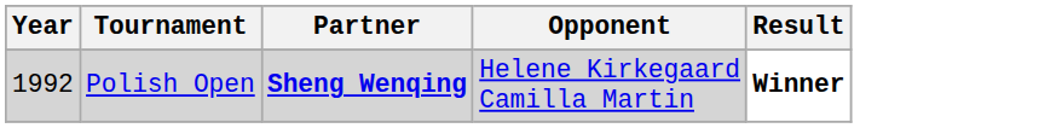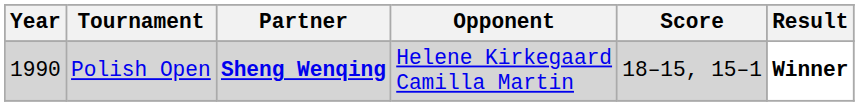 <table class="sortable wikitable" style="font-size: 90%;">
 <tr>
 <th>Year</th>
 <th>Tournament</th>
 <th>Partner</th>
 <th>Opponent</th>
+<th>Score</th>
 <th>Result</th>
 </tr>
 <tr style="background:#D5D5D5">
-<td align="center">1992</td>
+<td align="center">1990</td>
 <td align="left"><a href='#'>Polish Open</a></td>
 <td align="left"><strong> <a href='#'>Sheng Wenqing</a></strong></td>
 <td align="left"> <a href='#'>Helene Kirkegaard</a><br> <a href='#'>Camilla Martin</a></td>
+<td align="left">18–15, 15–1</td>
 <td style="text-align:left; background:white"> <strong>Winner</strong></td>
 </tr>
 </table>
